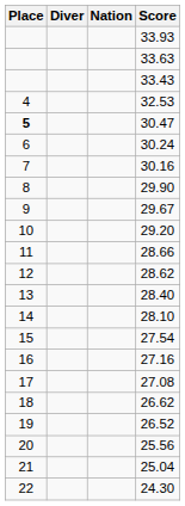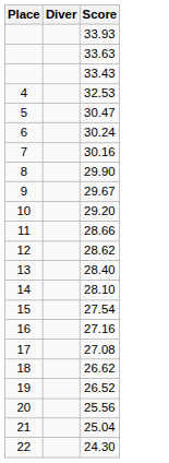 <table class="wikitable sortable" style="text-align:center">
 <tr>
 <th>Place</th>
 <th>Diver</th>
-<th>Nation</th>
 <th>Score</th>
 </tr>
 <tr>
 <td></td>
-<td align=left></td>
 <td align=left></td>
 <td>33.93</td>
 </tr>
 <tr>
 <td></td>
 <td align=left></td>
-<td align=left></td>
 <td>33.63</td>
 </tr>
 <tr>
 <td></td>
-<td align=left></td>
 <td align=left></td>
 <td>33.43</td>
 </tr>
 <tr>
 <td>4</td>
 <td align=left></td>
-<td align=left></td>
 <td>32.53</td>
 </tr>
 <tr>
-<td><strong>5</strong></td>
-<td align=left></td>
+<td>5</td>
 <td align=left></td>
 <td>30.47</td>
 </tr>
 <tr>
 <td>6</td>
 <td align=left></td>
-<td align=left></td>
 <td>30.24</td>
 </tr>
 <tr>
 <td>7</td>
-<td align=left></td>
 <td align=left></td>
 <td>30.16</td>
 </tr>
 <tr>
 <td>8</td>
 <td align=left></td>
-<td align=left></td>
 <td>29.90</td>
 </tr>
 <tr>
 <td>9</td>
-<td align=left></td>
 <td align=left></td>
 <td>29.67</td>
 </tr>
 <tr>
 <td>10</td>
 <td align=left></td>
-<td align=left></td>
 <td>29.20</td>
 </tr>
 <tr>
 <td>11</td>
-<td align=left></td>
 <td align=left></td>
 <td>28.66</td>
 </tr>
 <tr>
 <td>12</td>
 <td align=left></td>
-<td align=left></td>
 <td>28.62</td>
 </tr>
 <tr>
 <td>13</td>
-<td align=left></td>
 <td align=left></td>
 <td>28.40</td>
 </tr>
 <tr>
 <td>14</td>
 <td align=left></td>
-<td align=left></td>
 <td>28.10</td>
 </tr>
 <tr>
 <td>15</td>
-<td align=left></td>
 <td align=left></td>
 <td>27.54</td>
 </tr>
 <tr>
 <td>16</td>
 <td align=left></td>
-<td align=left></td>
 <td>27.16</td>
 </tr>
 <tr>
 <td>17</td>
-<td align=left></td>
 <td align=left></td>
 <td>27.08</td>
 </tr>
 <tr>
 <td>18</td>
 <td align=left></td>
-<td align=left></td>
 <td>26.62</td>
 </tr>
 <tr>
 <td>19</td>
-<td align=left></td>
 <td align=left></td>
 <td>26.52</td>
 </tr>
 <tr>
 <td>20</td>
 <td align=left></td>
-<td align=left></td>
 <td>25.56</td>
 </tr>
 <tr>
 <td>21</td>
-<td align=left></td>
 <td align=left></td>
 <td>25.04</td>
 </tr>
 <tr>
 <td>22</td>
 <td align=left></td>
-<td align=left></td>
 <td>24.30</td>
 </tr>
 </table>
